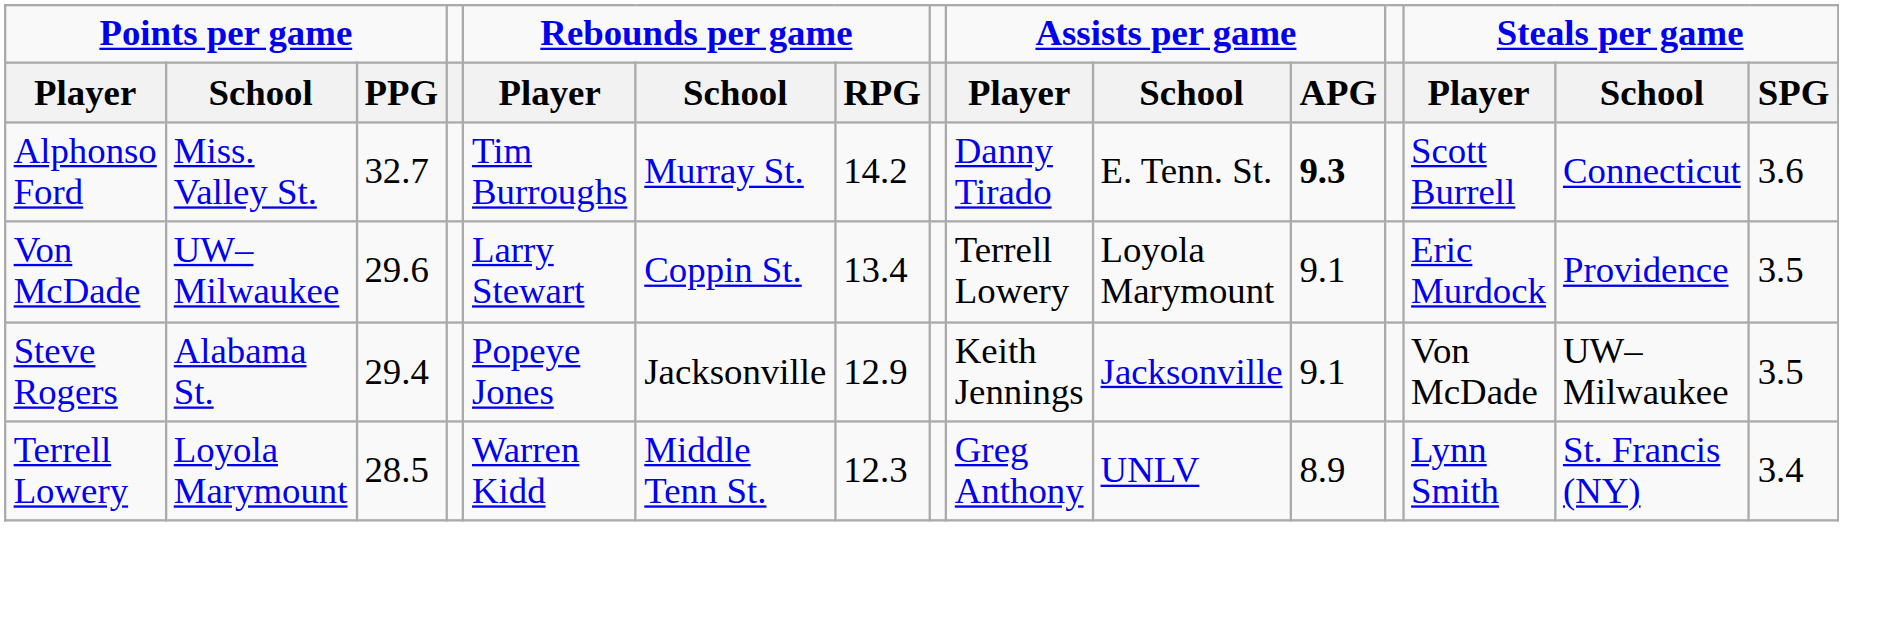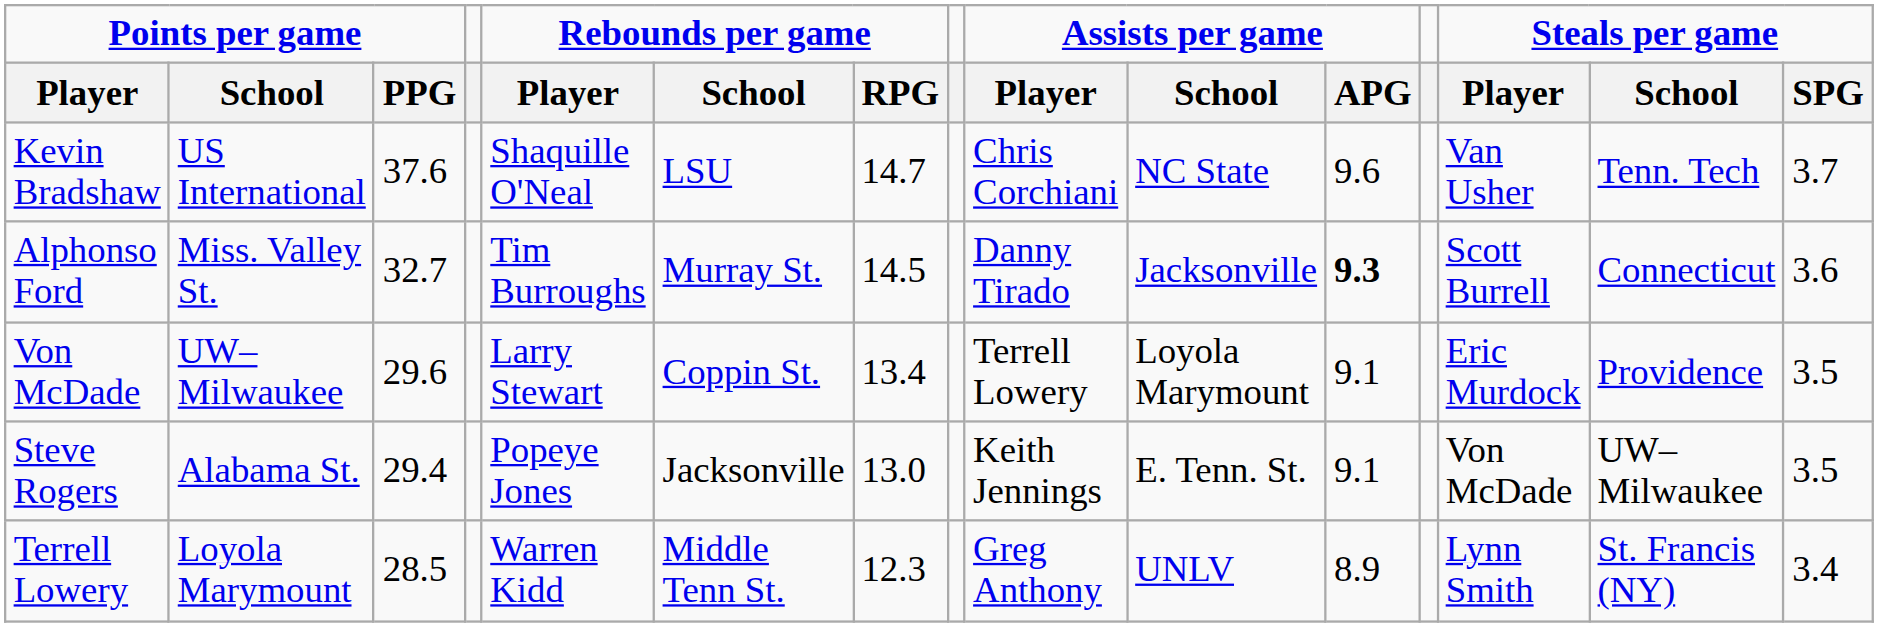 <table class="wikitable" style="text-align: left;">
 <tr style="text-align:center;">
 <td colspan=3><strong><a href='#'>Points per game</a></strong></td>
 <td></td>
 <td colspan=3><strong><a href='#'>Rebounds per game</a></strong></td>
 <td></td>
 <td colspan=3><strong><a href='#'>Assists per game</a></strong></td>
 <td></td>
 <td colspan=3><strong><a href='#'>Steals per game</a></strong></td>
 </tr>
 <tr>
 <th>Player</th>
 <th>School</th>
 <th>PPG</th>
 <th></th>
 <th>Player</th>
 <th>School</th>
 <th>RPG</th>
 <th></th>
 <th>Player</th>
 <th>School</th>
 <th>APG</th>
 <th></th>
 <th>Player</th>
 <th>School</th>
 <th>SPG</th>
 </tr>
 <tr>
+<td><a href='#'>Kevin Bradshaw</a></td>
+<td><a href='#'>US International</a></td>
+<td>37.6</td>
+<td></td>
+<td><a href='#'>Shaquille O'Neal</a></td>
+<td><a href='#'>LSU</a></td>
+<td>14.7</td>
+<td></td>
+<td><a href='#'>Chris Corchiani</a></td>
+<td><a href='#'>NC State</a></td>
+<td>9.6</td>
+<td></td>
+<td><a href='#'>Van Usher</a></td>
+<td><a href='#'>Tenn. Tech</a></td>
+<td>3.7</td>
+</tr>
+<tr>
 <td><a href='#'>Alphonso Ford</a></td>
 <td><a href='#'>Miss. Valley St.</a></td>
 <td>32.7</td>
 <td></td>
 <td><a href='#'>Tim Burroughs</a></td>
 <td><a href='#'>Murray St.</a></td>
-<td>14.2</td>
+<td>14.5</td>
 <td></td>
 <td><a href='#'>Danny Tirado</a></td>
-<td>E. Tenn. St.</td>
+<td><a href='#'>Jacksonville</a></td>
 <td><strong>9.3</strong></td>
 <td></td>
 <td><a href='#'>Scott Burrell</a></td>
 <td><a href='#'>Connecticut</a></td>
 <td>3.6</td>
 </tr>
 <tr>
 <td><a href='#'>Von McDade</a></td>
 <td><a href='#'>UW–Milwaukee</a></td>
 <td>29.6</td>
 <td></td>
 <td><a href='#'>Larry Stewart</a></td>
 <td><a href='#'>Coppin St.</a></td>
 <td>13.4</td>
 <td></td>
 <td>Terrell Lowery</td>
 <td>Loyola Marymount</td>
 <td>9.1</td>
 <td></td>
 <td><a href='#'>Eric Murdock</a></td>
 <td><a href='#'>Providence</a></td>
 <td>3.5</td>
 </tr>
 <tr>
 <td><a href='#'>Steve Rogers</a></td>
 <td><a href='#'>Alabama St.</a></td>
 <td>29.4</td>
 <td></td>
 <td><a href='#'>Popeye Jones</a></td>
 <td>Jacksonville</td>
-<td>12.9</td>
+<td>13.0</td>
 <td></td>
 <td>Keith Jennings</td>
-<td><a href='#'>Jacksonville</a></td>
+<td>E. Tenn. St.</td>
 <td>9.1</td>
 <td></td>
 <td>Von McDade</td>
 <td>UW–Milwaukee</td>
 <td>3.5</td>
 </tr>
 <tr>
 <td><a href='#'>Terrell Lowery</a></td>
 <td><a href='#'>Loyola Marymount</a></td>
 <td>28.5</td>
 <td></td>
 <td><a href='#'>Warren Kidd</a></td>
 <td><a href='#'>Middle Tenn St.</a></td>
 <td>12.3</td>
 <td></td>
 <td><a href='#'>Greg Anthony</a></td>
 <td><a href='#'>UNLV</a></td>
 <td>8.9</td>
 <td></td>
 <td><a href='#'>Lynn Smith</a></td>
 <td><a href='#'>St. Francis (NY)</a></td>
 <td>3.4</td>
 </tr>
 </table>
